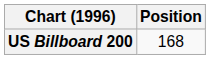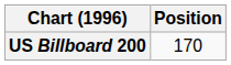 <table class="wikitable plainrowheaders">
 <tr>
 <th>Chart (1996)</th>
 <th>Position</th>
 </tr>
 <tr>
 <th scope="row">US <em>Billboard</em> 200</th>
-<td align="center">168</td>
+<td align="center">170</td>
 </tr>
 </table>
